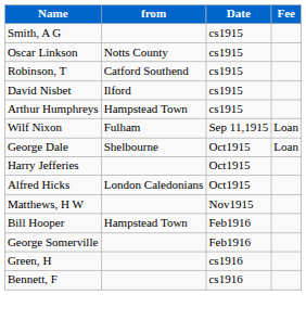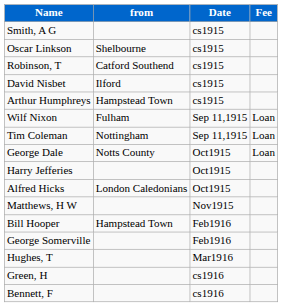 <table class="wikitable">
 <tr>
 <th style="background:#0066CC; color:#FFFFFF;">Name</th>
 <th style="background:#0066CC; color:#FFFFFF;">from</th>
 <th style="background:#0066CC; color:#FFFFFF;">Date</th>
 <th style="background:#0066CC; color:#FFFFFF;">Fee</th>
 </tr>
 <tr>
 <td>Smith, A G</td>
 <td></td>
 <td>cs1915</td>
 <td></td>
 </tr>
 <tr>
 <td>Oscar Linkson</td>
-<td>Notts County</td>
+<td>Shelbourne</td>
 <td>cs1915</td>
 <td></td>
 </tr>
 <tr>
 <td>Robinson, T</td>
 <td>Catford Southend</td>
 <td>cs1915</td>
 <td></td>
 </tr>
 <tr>
 <td>David Nisbet</td>
 <td>Ilford</td>
 <td>cs1915</td>
 <td></td>
 </tr>
 <tr>
 <td>Arthur Humphreys</td>
 <td>Hampstead Town</td>
 <td>cs1915</td>
 <td></td>
 </tr>
 <tr>
 <td>Wilf Nixon</td>
 <td>Fulham</td>
 <td>Sep 11,1915</td>
 <td>Loan</td>
 </tr>
 <tr>
+<td>Tim Coleman</td>
+<td>Nottingham</td>
+<td>Sep 11,1915</td>
+<td>Loan</td>
+</tr>
+<tr>
 <td>George Dale</td>
-<td>Shelbourne</td>
+<td>Notts County</td>
 <td>Oct1915</td>
 <td>Loan</td>
 </tr>
 <tr>
 <td>Harry Jefferies</td>
 <td></td>
 <td>Oct1915</td>
 <td></td>
 </tr>
 <tr>
 <td>Alfred Hicks</td>
 <td>London Caledonians</td>
 <td>Oct1915</td>
 <td></td>
 </tr>
 <tr>
 <td>Matthews, H W</td>
 <td></td>
 <td>Nov1915</td>
 <td></td>
 </tr>
 <tr>
 <td>Bill Hooper</td>
 <td>Hampstead Town</td>
 <td>Feb1916</td>
 <td></td>
 </tr>
 <tr>
 <td>George Somerville</td>
 <td></td>
 <td>Feb1916</td>
 <td></td>
 </tr>
 <tr>
+<td>Hughes, T</td>
+<td></td>
+<td>Mar1916</td>
+<td></td>
+</tr>
+<tr>
 <td>Green, H</td>
 <td></td>
 <td>cs1916</td>
 <td></td>
 </tr>
 <tr>
 <td>Bennett, F</td>
 <td></td>
 <td>cs1916</td>
 <td></td>
 </tr>
 </table>
